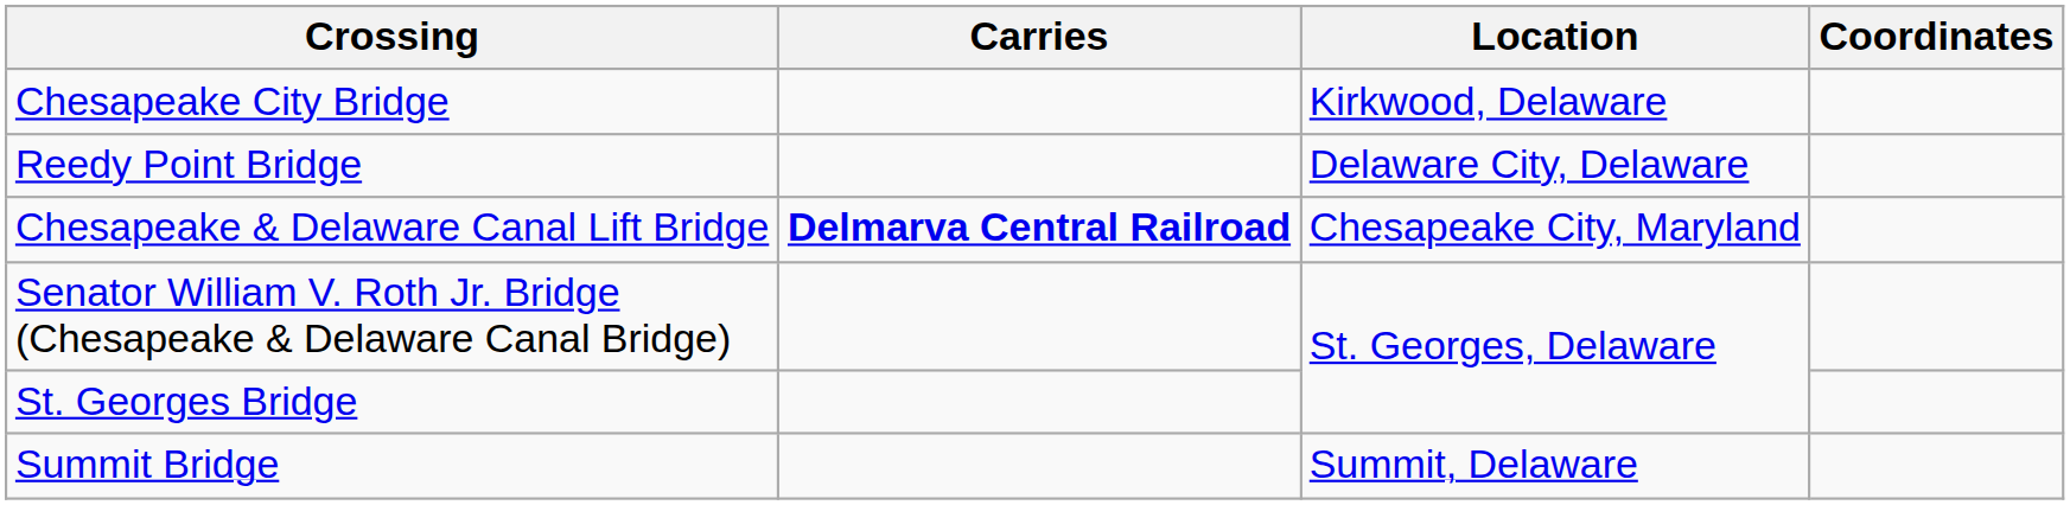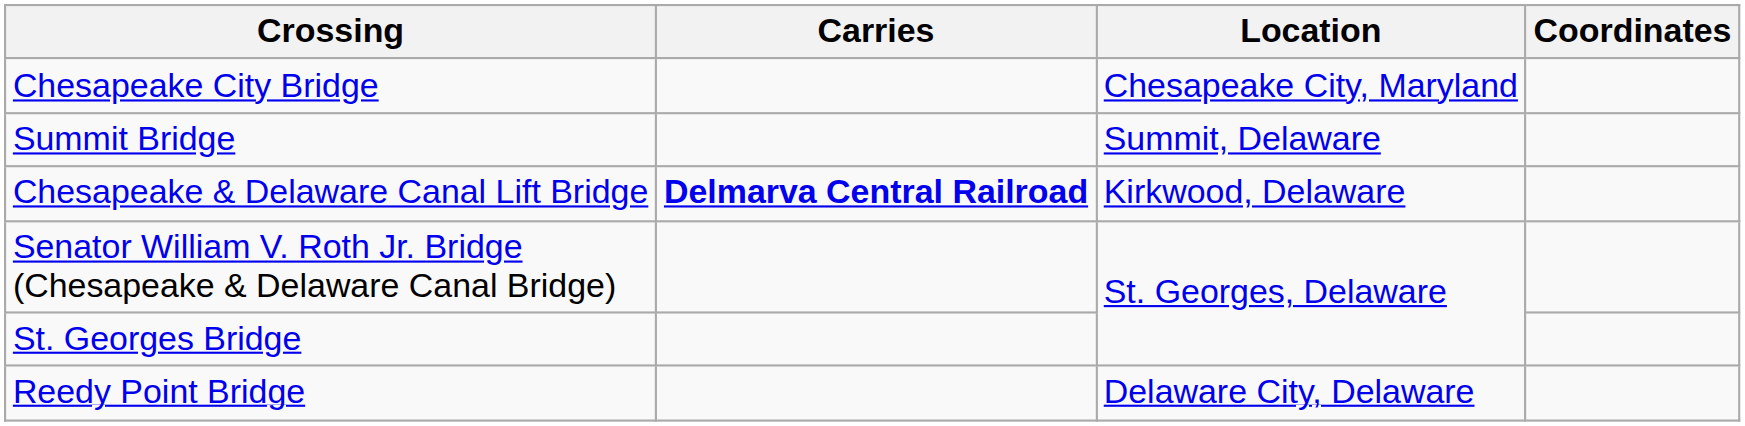 <table class=wikitable>
 <tr>
 <th>Crossing</th>
 <th>Carries</th>
 <th>Location</th>
 <th>Coordinates</th>
 </tr>
 <tr>
 <td><a href='#'>Chesapeake City Bridge</a></td>
 <td></td>
-<td><a href='#'>Kirkwood, Delaware</a></td>
+<td><a href='#'>Chesapeake City, Maryland</a></td>
 <td></td>
 </tr>
 <tr>
-<td><a href='#'>Reedy Point Bridge</a></td>
+<td><a href='#'>Summit Bridge</a></td>
 <td></td>
-<td><a href='#'>Delaware City, Delaware</a></td>
+<td><a href='#'>Summit, Delaware</a></td>
 <td></td>
 </tr>
 <tr>
 <td><a href='#'>Chesapeake & Delaware Canal Lift Bridge</a></td>
 <td><strong><a href='#'>Delmarva Central Railroad</a></strong></td>
-<td><a href='#'>Chesapeake City, Maryland</a></td>
+<td><a href='#'>Kirkwood, Delaware</a></td>
 <td></td>
 </tr>
 <tr>
 <td><a href='#'>Senator William V. Roth Jr. Bridge</a><br>(Chesapeake & Delaware Canal Bridge)</td>
 <td></td>
 <td rowspan=2><a href='#'>St.&nbsp;Georges, Delaware</a></td>
 <td></td>
 </tr>
 <tr>
 <td><a href='#'>St. Georges Bridge</a></td>
 <td></td>
 <td></td>
 </tr>
 <tr>
-<td><a href='#'>Summit Bridge</a></td>
+<td><a href='#'>Reedy Point Bridge</a></td>
 <td></td>
-<td><a href='#'>Summit, Delaware</a></td>
+<td><a href='#'>Delaware City, Delaware</a></td>
 <td></td>
 </tr>
 </table>
